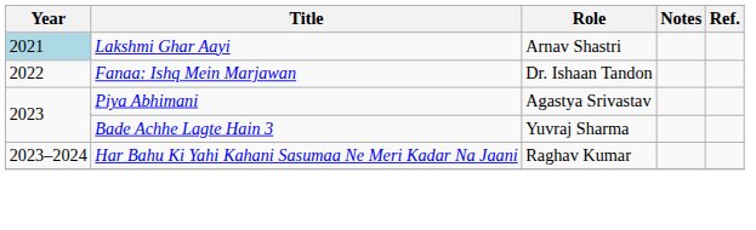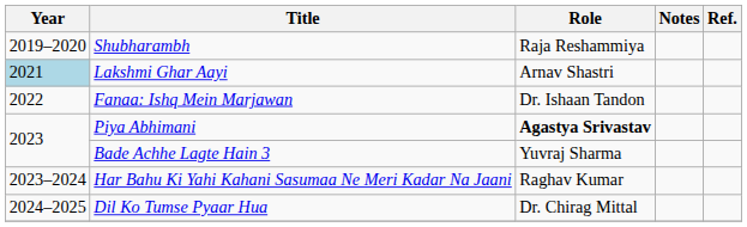 <table class="wikitable sortable">
 <tr>
 <th scope="col">Year</th>
 <th scope="col">Title</th>
 <th scope="col">Role</th>
 <th scope="col" class="unsortable">Notes</th>
 <th scope="col" class="unsortable">Ref.</th>
+</tr>
+<tr>
+<td>2019–2020</td>
+<td><em><a href='#'>Shubharambh</a></em></td>
+<td>Raja Reshammiya</td>
+<td></td>
+<td></td>
 </tr>
 <tr>
 <td style="background: lightblue;">2021</td>
 <td><em><a href='#'>Lakshmi Ghar Aayi</a></em></td>
 <td>Arnav Shastri</td>
 <td></td>
 <td></td>
 </tr>
 <tr>
 <td>2022</td>
 <td><em><a href='#'>Fanaa: Ishq Mein Marjawan</a></em></td>
 <td>Dr. Ishaan Tandon</td>
 <td></td>
 <td></td>
 </tr>
 <tr>
 <td rowspan = "2">2023</td>
 <td><em><a href='#'>Piya Abhimani</a></em></td>
-<td>Agastya Srivastav</td>
+<td><strong>Agastya Srivastav</strong></td>
 <td></td>
 <td></td>
 </tr>
 <tr>
 <td><em><a href='#'>Bade Achhe Lagte Hain 3</a></em></td>
 <td>Yuvraj Sharma</td>
 <td></td>
 <td></td>
 </tr>
 <tr>
 <td>2023–2024</td>
 <td><em><a href='#'>Har Bahu Ki Yahi Kahani Sasumaa Ne Meri Kadar Na Jaani</a></em></td>
 <td>Raghav Kumar</td>
 <td></td>
 <td></td>
 </tr>
 <tr>
+<td>2024–2025</td>
+<td><em><a href='#'>Dil Ko Tumse Pyaar Hua</a></em></td>
+<td>Dr. Chirag Mittal</td>
+<td></td>
+<td></td>
+</tr>
+<tr>
 </tr>
 </table>
